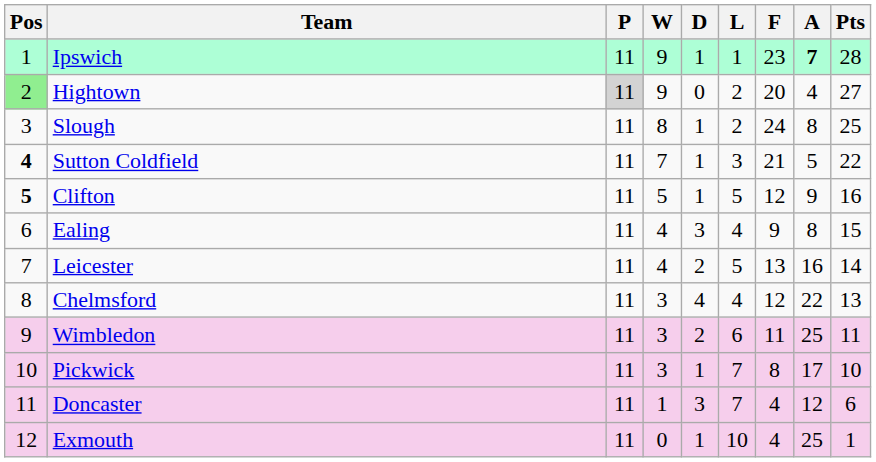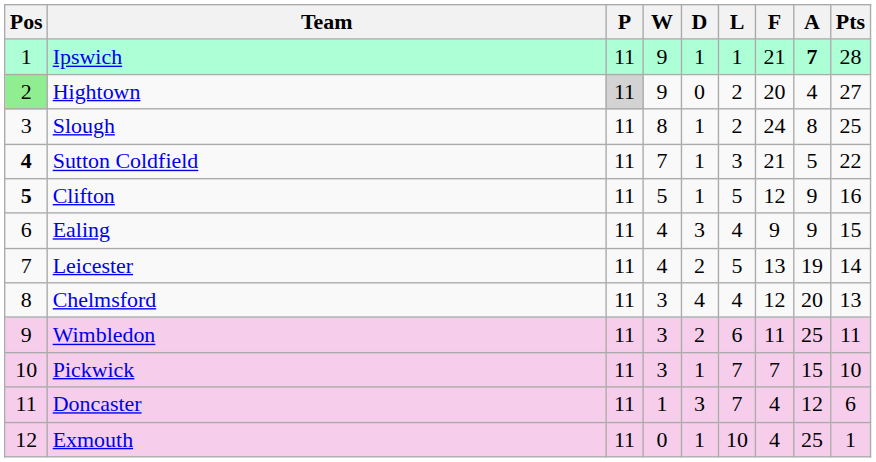 <table class="wikitable" style="font-size: 100%">
 <tr>
 <th width=20>Pos</th>
 <th width=400>Team</th>
 <th width=20>P</th>
 <th width=20>W</th>
 <th width=20>D</th>
 <th width=20>L</th>
 <th width=20>F</th>
 <th width=20>A</th>
 <th width=20>Pts</th>
 </tr>
 <tr align=center style="background: #ADFFD6;">
 <td>1</td>
 <td align="left"><a href='#'>Ipswich</a></td>
 <td>11</td>
 <td>9</td>
 <td>1</td>
 <td>1</td>
-<td>23</td>
+<td>21</td>
 <td><strong>7</strong></td>
 <td>28</td>
 </tr>
 <tr align=center>
 <td style="background: lightgreen;">2</td>
 <td align="left"><a href='#'>Hightown</a></td>
 <td style="background: lightgrey;">11</td>
 <td>9</td>
 <td>0</td>
 <td>2</td>
 <td>20</td>
 <td>4</td>
 <td>27</td>
 </tr>
 <tr align=center>
 <td>3</td>
 <td align="left"><a href='#'>Slough</a></td>
 <td>11</td>
 <td>8</td>
 <td>1</td>
 <td>2</td>
 <td>24</td>
 <td>8</td>
 <td>25</td>
 </tr>
 <tr align=center>
 <td><strong>4</strong></td>
 <td align="left"><a href='#'>Sutton Coldfield</a></td>
 <td>11</td>
 <td>7</td>
 <td>1</td>
 <td>3</td>
 <td>21</td>
 <td>5</td>
 <td>22</td>
 </tr>
 <tr align=center>
 <td><strong>5</strong></td>
 <td align="left"><a href='#'>Clifton</a></td>
 <td>11</td>
 <td>5</td>
 <td>1</td>
 <td>5</td>
 <td>12</td>
 <td>9</td>
 <td>16</td>
 </tr>
 <tr align=center>
 <td>6</td>
 <td align="left"><a href='#'>Ealing</a></td>
 <td>11</td>
 <td>4</td>
 <td>3</td>
 <td>4</td>
 <td>9</td>
-<td>8</td>
+<td>9</td>
 <td>15</td>
 </tr>
 <tr align=center>
 <td>7</td>
 <td align="left"><a href='#'>Leicester</a></td>
 <td>11</td>
 <td>4</td>
 <td>2</td>
 <td>5</td>
 <td>13</td>
-<td>16</td>
+<td>19</td>
 <td>14</td>
 </tr>
 <tr align=center>
 <td>8</td>
 <td align="left"><a href='#'>Chelmsford</a></td>
 <td>11</td>
 <td>3</td>
 <td>4</td>
 <td>4</td>
 <td>12</td>
-<td>22</td>
+<td>20</td>
 <td>13</td>
 </tr>
 <tr align=center style="background: #F6CEEC;">
 <td>9</td>
 <td align="left"><a href='#'>Wimbledon</a></td>
 <td>11</td>
 <td>3</td>
 <td>2</td>
 <td>6</td>
 <td>11</td>
 <td>25</td>
 <td>11</td>
 </tr>
 <tr align=center style="background: #F6CEEC;">
 <td>10</td>
 <td align="left"><a href='#'>Pickwick</a></td>
 <td>11</td>
 <td>3</td>
 <td>1</td>
 <td>7</td>
-<td>8</td>
-<td>17</td>
+<td>7</td>
+<td>15</td>
 <td>10</td>
 </tr>
 <tr align=center style="background: #F6CEEC;">
 <td>11</td>
 <td align="left"><a href='#'>Doncaster</a></td>
 <td>11</td>
 <td>1</td>
 <td>3</td>
 <td>7</td>
 <td>4</td>
 <td>12</td>
 <td>6</td>
 </tr>
 <tr align=center style="background: #F6CEEC;">
 <td>12</td>
 <td align="left"><a href='#'>Exmouth</a></td>
 <td>11</td>
 <td>0</td>
 <td>1</td>
 <td>10</td>
 <td>4</td>
 <td>25</td>
 <td>1</td>
 </tr>
 </table>
